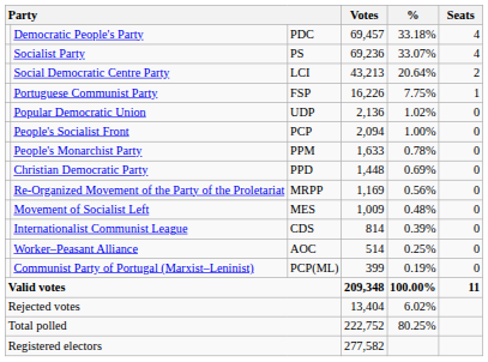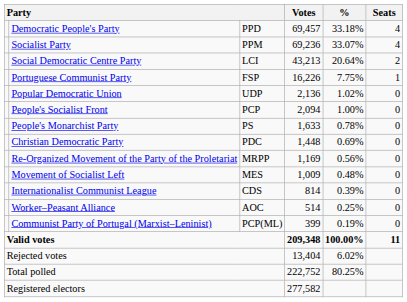 <table class="wikitable" border="1" style="text-align:right;">
 <tr>
 <th style="text-align:left;" colspan=3>Party</th>
 <th align=center width="50">Votes</th>
 <th align=center width="50">%</th>
 <th align=center width="50">Seats</th>
 </tr>
 <tr>
 <td></td>
 <td align=left><a href='#'>Democratic People's Party</a></td>
-<td align=left>PDC</td>
+<td align=left>PPD</td>
 <td>69,457</td>
 <td>33.18%</td>
 <td>4</td>
 </tr>
 <tr>
 <td></td>
 <td align=left><a href='#'>Socialist Party</a></td>
-<td align=left>PS</td>
+<td align=left>PPM</td>
 <td>69,236</td>
 <td>33.07%</td>
 <td>4</td>
 </tr>
 <tr>
 <td></td>
 <td align=left style="white-space: nowrap;"><a href='#'>Social Democratic Centre Party</a></td>
 <td align=left>LCI</td>
 <td>43,213</td>
 <td>20.64%</td>
 <td>2</td>
 </tr>
 <tr>
 <td></td>
 <td align=left><a href='#'>Portuguese Communist Party</a></td>
 <td align=left>FSP</td>
 <td>16,226</td>
 <td>7.75%</td>
 <td>1</td>
 </tr>
 <tr>
 <td></td>
 <td align=left><a href='#'>Popular Democratic Union</a></td>
 <td align=left>UDP</td>
 <td>2,136</td>
 <td>1.02%</td>
 <td>0</td>
 </tr>
 <tr>
 <td></td>
 <td align=left><a href='#'>People's Socialist Front</a></td>
 <td align=left>PCP</td>
 <td>2,094</td>
 <td>1.00%</td>
 <td>0</td>
 </tr>
 <tr>
 <td></td>
 <td align=left><a href='#'>People's Monarchist Party</a></td>
-<td align=left>PPM</td>
+<td align=left>PS</td>
 <td>1,633</td>
 <td>0.78%</td>
 <td>0</td>
 </tr>
 <tr>
 <td></td>
 <td align=left style="white-space: nowrap;"><a href='#'>Christian Democratic Party</a></td>
-<td align=left>PPD</td>
+<td align=left>PDC</td>
 <td>1,448</td>
 <td>0.69%</td>
 <td>0</td>
 </tr>
 <tr>
 <td></td>
 <td align=left><a href='#'>Re-Organized Movement of the Party of the Proletariat</a></td>
 <td align=left>MRPP</td>
 <td>1,169</td>
 <td>0.56%</td>
 <td>0</td>
 </tr>
 <tr>
 <td></td>
 <td align=left><a href='#'>Movement of Socialist Left</a></td>
 <td align=left>MES</td>
 <td>1,009</td>
 <td>0.48%</td>
 <td>0</td>
 </tr>
 <tr>
 <td></td>
 <td align=left><a href='#'>Internationalist Communist League</a></td>
 <td align=left>CDS</td>
 <td>814</td>
 <td>0.39%</td>
 <td>0</td>
 </tr>
 <tr>
 <td></td>
 <td align=left><a href='#'>Worker–Peasant Alliance</a></td>
 <td align=left>AOC</td>
 <td>514</td>
 <td>0.25%</td>
 <td>0</td>
 </tr>
 <tr>
 <td></td>
 <td align=left><a href='#'>Communist Party of Portugal (Marxist–Leninist)</a></td>
 <td align=left>PCP(ML)</td>
 <td>399</td>
 <td>0.19%</td>
 <td>0</td>
 </tr>
 <tr style="font-weight:bold">
 <td align=left colspan=3>Valid votes</td>
 <td>209,348</td>
 <td>100.00%</td>
 <td>11</td>
 </tr>
 <tr>
 <td align=left colspan=3>Rejected votes</td>
 <td>13,404</td>
 <td>6.02%</td>
 <td></td>
 </tr>
 <tr>
 <td align=left colspan=3>Total polled</td>
 <td>222,752</td>
 <td>80.25%</td>
 <td></td>
 </tr>
 <tr>
 <td align=left colspan=3>Registered electors</td>
 <td>277,582</td>
 <td></td>
 <td></td>
 </tr>
 </table>
